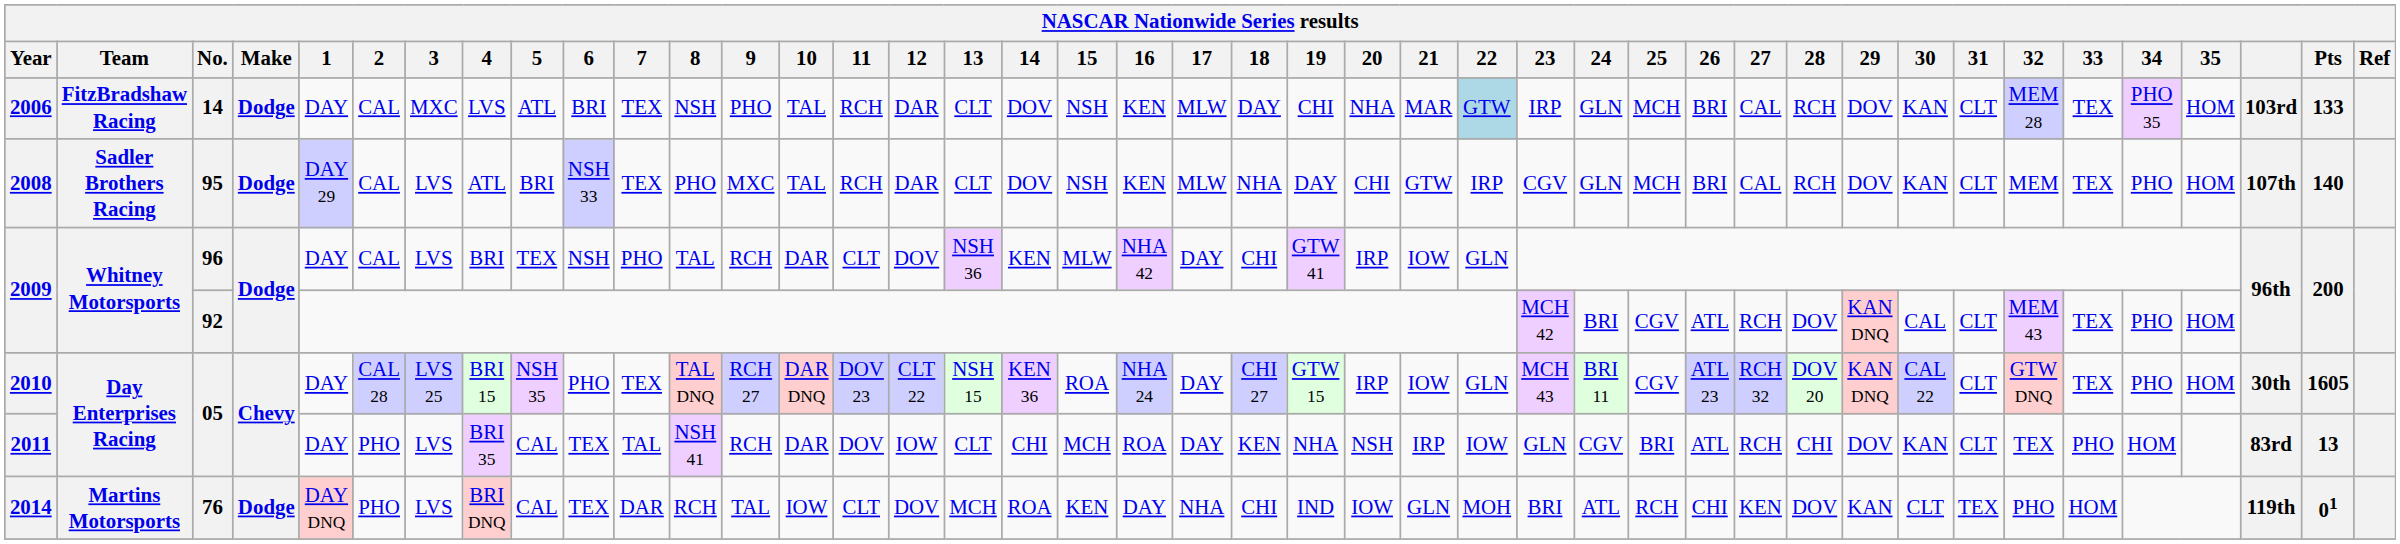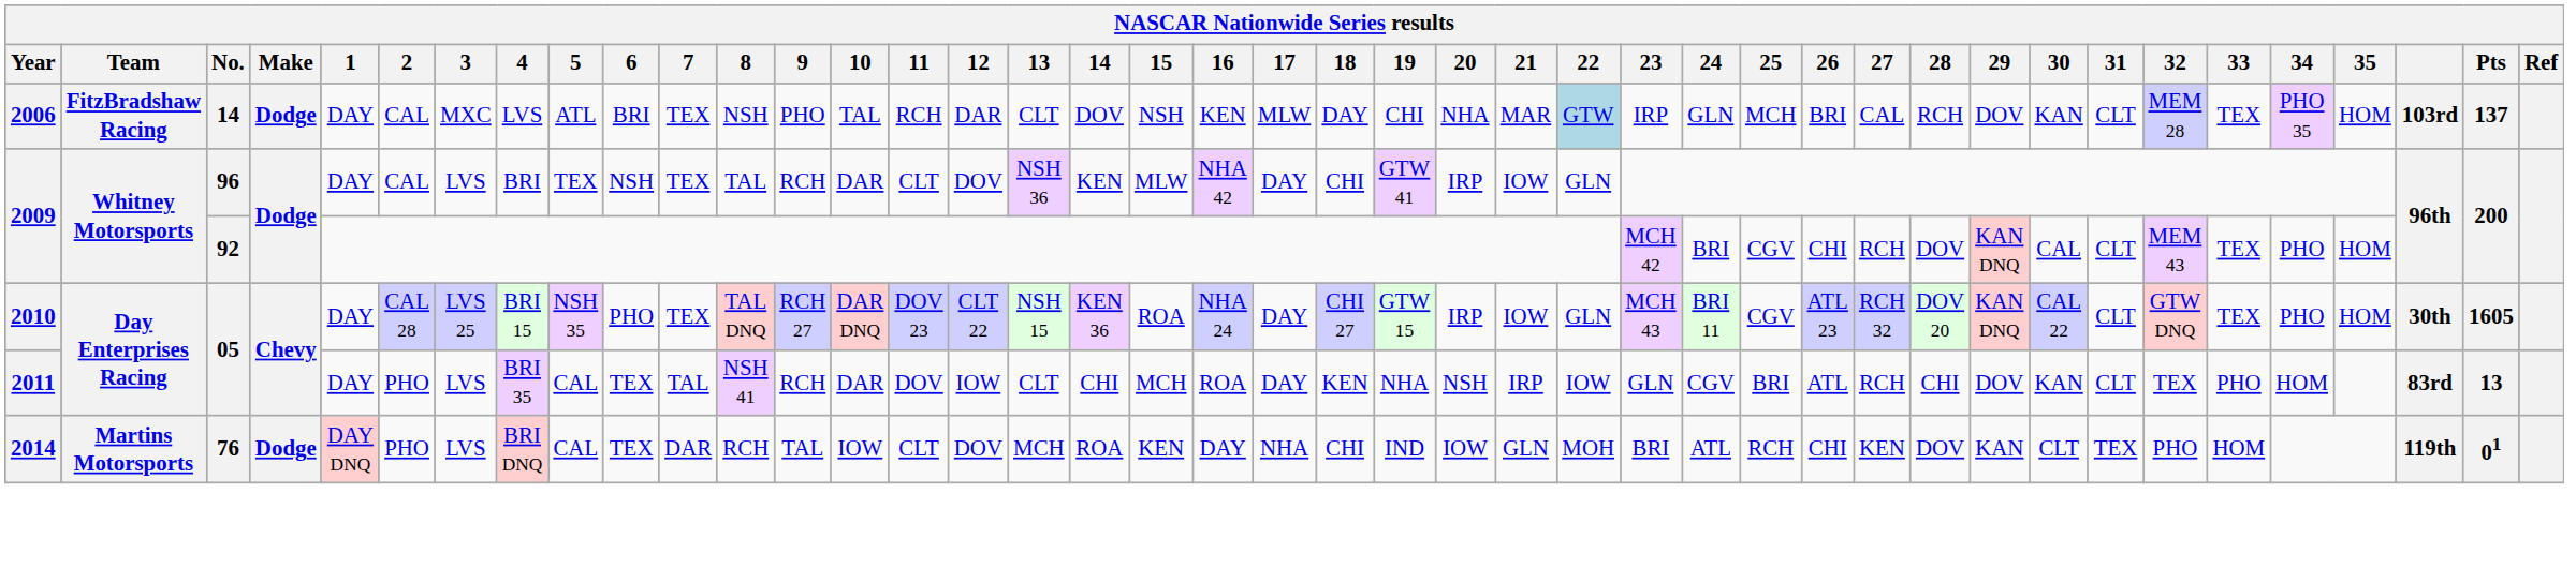 <table class="wikitable" style="text-align:center; font-size:75%">
 <tr>
 <th colspan=42><a href='#'>NASCAR Nationwide Series</a> results</th>
 </tr>
 <tr>
 <th>Year</th>
 <th>Team</th>
 <th>No.</th>
 <th>Make</th>
 <th>1</th>
 <th>2</th>
 <th>3</th>
 <th>4</th>
 <th>5</th>
 <th>6</th>
 <th>7</th>
 <th>8</th>
 <th>9</th>
 <th>10</th>
 <th>11</th>
 <th>12</th>
 <th>13</th>
 <th>14</th>
 <th>15</th>
 <th>16</th>
 <th>17</th>
 <th>18</th>
 <th>19</th>
 <th>20</th>
 <th>21</th>
 <th>22</th>
 <th>23</th>
 <th>24</th>
 <th>25</th>
 <th>26</th>
 <th>27</th>
 <th>28</th>
 <th>29</th>
 <th>30</th>
 <th>31</th>
 <th>32</th>
 <th>33</th>
 <th>34</th>
 <th>35</th>
 <th></th>
 <th>Pts</th>
 <th>Ref</th>
 </tr>
 <tr>
 <th><a href='#'>2006</a></th>
 <th><a href='#'>FitzBradshaw Racing</a></th>
 <th>14</th>
 <th><a href='#'>Dodge</a></th>
 <td><a href='#'>DAY</a></td>
 <td><a href='#'>CAL</a></td>
 <td><a href='#'>MXC</a></td>
 <td><a href='#'>LVS</a></td>
 <td><a href='#'>ATL</a></td>
 <td><a href='#'>BRI</a></td>
 <td><a href='#'>TEX</a></td>
 <td><a href='#'>NSH</a></td>
 <td><a href='#'>PHO</a></td>
 <td><a href='#'>TAL</a></td>
 <td><a href='#'>RCH</a></td>
 <td><a href='#'>DAR</a></td>
 <td><a href='#'>CLT</a></td>
 <td><a href='#'>DOV</a></td>
 <td><a href='#'>NSH</a></td>
 <td><a href='#'>KEN</a></td>
 <td><a href='#'>MLW</a></td>
 <td><a href='#'>DAY</a></td>
 <td><a href='#'>CHI</a></td>
 <td><a href='#'>NHA</a></td>
 <td><a href='#'>MAR</a></td>
 <td style="background: lightblue;"><a href='#'>GTW</a></td>
 <td><a href='#'>IRP</a></td>
 <td><a href='#'>GLN</a></td>
 <td><a href='#'>MCH</a></td>
 <td><a href='#'>BRI</a></td>
 <td><a href='#'>CAL</a></td>
 <td><a href='#'>RCH</a></td>
 <td><a href='#'>DOV</a></td>
 <td><a href='#'>KAN</a></td>
 <td><a href='#'>CLT</a></td>
 <td style="background:#CFCFFF;"><a href='#'>MEM</a><br><small>28</small></td>
 <td><a href='#'>TEX</a></td>
 <td style="background:#EFCFFF;"><a href='#'>PHO</a><br><small>35</small></td>
 <td><a href='#'>HOM</a></td>
 <th>103rd</th>
-<th>133</th>
-<th></th>
-</tr>
-<tr>
-<th><a href='#'>2008</a></th>
-<th><a href='#'>Sadler Brothers Racing</a></th>
-<th>95</th>
-<th><a href='#'>Dodge</a></th>
-<td style="background:#CFCFFF;"><a href='#'>DAY</a><br><small>29</small></td>
-<td><a href='#'>CAL</a></td>
-<td><a href='#'>LVS</a></td>
-<td><a href='#'>ATL</a></td>
-<td><a href='#'>BRI</a></td>
-<td style="background:#CFCFFF;"><a href='#'>NSH</a><br><small>33</small></td>
-<td><a href='#'>TEX</a></td>
-<td><a href='#'>PHO</a></td>
-<td><a href='#'>MXC</a></td>
-<td><a href='#'>TAL</a></td>
-<td><a href='#'>RCH</a></td>
-<td><a href='#'>DAR</a></td>
-<td><a href='#'>CLT</a></td>
-<td><a href='#'>DOV</a></td>
-<td><a href='#'>NSH</a></td>
-<td><a href='#'>KEN</a></td>
-<td><a href='#'>MLW</a></td>
-<td><a href='#'>NHA</a></td>
-<td><a href='#'>DAY</a></td>
-<td><a href='#'>CHI</a></td>
-<td><a href='#'>GTW</a></td>
-<td><a href='#'>IRP</a></td>
-<td><a href='#'>CGV</a></td>
-<td><a href='#'>GLN</a></td>
-<td><a href='#'>MCH</a></td>
-<td><a href='#'>BRI</a></td>
-<td><a href='#'>CAL</a></td>
-<td><a href='#'>RCH</a></td>
-<td><a href='#'>DOV</a></td>
-<td><a href='#'>KAN</a></td>
-<td><a href='#'>CLT</a></td>
-<td><a href='#'>MEM</a></td>
-<td><a href='#'>TEX</a></td>
-<td><a href='#'>PHO</a></td>
-<td><a href='#'>HOM</a></td>
-<th>107th</th>
-<th>140</th>
+<th>137</th>
 <th></th>
 </tr>
 <tr>
 <th rowspan=2><a href='#'>2009</a></th>
 <th rowspan=2><a href='#'>Whitney Motorsports</a></th>
 <th>96</th>
 <th rowspan=2><a href='#'>Dodge</a></th>
 <td><a href='#'>DAY</a></td>
 <td><a href='#'>CAL</a></td>
 <td><a href='#'>LVS</a></td>
 <td><a href='#'>BRI</a></td>
 <td><a href='#'>TEX</a></td>
 <td><a href='#'>NSH</a></td>
-<td><a href='#'>PHO</a></td>
+<td><a href='#'>TEX</a></td>
 <td><a href='#'>TAL</a></td>
 <td><a href='#'>RCH</a></td>
 <td><a href='#'>DAR</a></td>
 <td><a href='#'>CLT</a></td>
 <td><a href='#'>DOV</a></td>
 <td style="background:#EFCFFF;"><a href='#'>NSH</a><br><small>36</small></td>
 <td><a href='#'>KEN</a></td>
 <td><a href='#'>MLW</a></td>
 <td style="background:#EFCFFF;"><a href='#'>NHA</a><br><small>42</small></td>
 <td><a href='#'>DAY</a></td>
 <td><a href='#'>CHI</a></td>
 <td style="background:#EFCFFF;"><a href='#'>GTW</a><br><small>41</small></td>
 <td><a href='#'>IRP</a></td>
 <td><a href='#'>IOW</a></td>
 <td><a href='#'>GLN</a></td>
 <td colspan=13></td>
 <th rowspan=2>96th</th>
 <th rowspan=2>200</th>
 <th rowspan=2></th>
 </tr>
 <tr>
 <th>92</th>
 <td colspan=22></td>
 <td style="background:#EFCFFF;"><a href='#'>MCH</a><br><small>42</small></td>
 <td><a href='#'>BRI</a></td>
 <td><a href='#'>CGV</a></td>
-<td><a href='#'>ATL</a></td>
+<td><a href='#'>CHI</a></td>
 <td><a href='#'>RCH</a></td>
 <td><a href='#'>DOV</a></td>
 <td style="background:#FFCFCF;"><a href='#'>KAN</a><br><small>DNQ</small></td>
 <td><a href='#'>CAL</a></td>
 <td><a href='#'>CLT</a></td>
 <td style="background:#EFCFFF;"><a href='#'>MEM</a><br><small>43</small></td>
 <td><a href='#'>TEX</a></td>
 <td><a href='#'>PHO</a></td>
 <td><a href='#'>HOM</a></td>
 </tr>
 <tr>
 <th><a href='#'>2010</a></th>
 <th rowspan=2><a href='#'>Day Enterprises Racing</a></th>
 <th rowspan=2>05</th>
 <th rowspan=2><a href='#'>Chevy</a></th>
 <td><a href='#'>DAY</a></td>
 <td style="background:#CFCFFF;"><a href='#'>CAL</a><br><small>28</small></td>
 <td style="background:#CFCFFF;"><a href='#'>LVS</a><br><small>25</small></td>
 <td style="background:#DFFFDF;"><a href='#'>BRI</a><br><small>15</small></td>
 <td style="background:#EFCFFF;"><a href='#'>NSH</a><br><small>35</small></td>
 <td><a href='#'>PHO</a></td>
 <td><a href='#'>TEX</a></td>
 <td style="background:#FFCFCF;"><a href='#'>TAL</a><br><small>DNQ</small></td>
 <td style="background:#CFCFFF;"><a href='#'>RCH</a><br><small>27</small></td>
 <td style="background:#FFCFCF;"><a href='#'>DAR</a><br><small>DNQ</small></td>
 <td style="background:#CFCFFF;"><a href='#'>DOV</a><br><small>23</small></td>
 <td style="background:#CFCFFF;"><a href='#'>CLT</a><br><small>22</small></td>
 <td style="background:#DFFFDF;"><a href='#'>NSH</a><br><small>15</small></td>
 <td style="background:#EFCFFF;"><a href='#'>KEN</a><br><small>36</small></td>
 <td><a href='#'>ROA</a></td>
 <td style="background:#CFCFFF;"><a href='#'>NHA</a><br><small>24</small></td>
 <td><a href='#'>DAY</a></td>
 <td style="background:#CFCFFF;"><a href='#'>CHI</a><br><small>27</small></td>
 <td style="background:#DFFFDF;"><a href='#'>GTW</a><br><small>15</small></td>
 <td><a href='#'>IRP</a></td>
 <td><a href='#'>IOW</a></td>
 <td><a href='#'>GLN</a></td>
 <td style="background:#EFCFFF;"><a href='#'>MCH</a><br><small>43</small></td>
 <td style="background:#DFFFDF;"><a href='#'>BRI</a><br><small>11</small></td>
 <td><a href='#'>CGV</a></td>
 <td style="background:#CFCFFF;"><a href='#'>ATL</a><br><small>23</small></td>
 <td style="background:#CFCFFF;"><a href='#'>RCH</a><br><small>32</small></td>
 <td style="background:#DFFFDF;"><a href='#'>DOV</a><br><small>20</small></td>
 <td style="background:#FFCFCF;"><a href='#'>KAN</a><br><small>DNQ</small></td>
 <td style="background:#CFCFFF;"><a href='#'>CAL</a><br><small>22</small></td>
 <td><a href='#'>CLT</a></td>
 <td style="background:#FFCFCF;"><a href='#'>GTW</a><br><small>DNQ</small></td>
 <td><a href='#'>TEX</a></td>
 <td><a href='#'>PHO</a></td>
 <td><a href='#'>HOM</a></td>
 <th>30th</th>
 <th>1605</th>
 <th></th>
 </tr>
 <tr>
 <th><a href='#'>2011</a></th>
 <td><a href='#'>DAY</a></td>
 <td><a href='#'>PHO</a></td>
 <td><a href='#'>LVS</a></td>
 <td style="background:#EFCFFF;"><a href='#'>BRI</a><br><small>35</small></td>
 <td><a href='#'>CAL</a></td>
 <td><a href='#'>TEX</a></td>
 <td><a href='#'>TAL</a></td>
 <td style="background:#EFCFFF;"><a href='#'>NSH</a><br><small>41</small></td>
 <td><a href='#'>RCH</a></td>
 <td><a href='#'>DAR</a></td>
 <td><a href='#'>DOV</a></td>
 <td><a href='#'>IOW</a></td>
 <td><a href='#'>CLT</a></td>
 <td><a href='#'>CHI</a></td>
 <td><a href='#'>MCH</a></td>
 <td><a href='#'>ROA</a></td>
 <td><a href='#'>DAY</a></td>
 <td><a href='#'>KEN</a></td>
 <td><a href='#'>NHA</a></td>
 <td><a href='#'>NSH</a></td>
 <td><a href='#'>IRP</a></td>
 <td><a href='#'>IOW</a></td>
 <td><a href='#'>GLN</a></td>
 <td><a href='#'>CGV</a></td>
 <td><a href='#'>BRI</a></td>
 <td><a href='#'>ATL</a></td>
 <td><a href='#'>RCH</a></td>
 <td><a href='#'>CHI</a></td>
 <td><a href='#'>DOV</a></td>
 <td><a href='#'>KAN</a></td>
 <td><a href='#'>CLT</a></td>
 <td><a href='#'>TEX</a></td>
 <td><a href='#'>PHO</a></td>
 <td><a href='#'>HOM</a></td>
 <td></td>
 <th>83rd</th>
 <th>13</th>
 <th></th>
 </tr>
 <tr>
 <th><a href='#'>2014</a></th>
 <th><a href='#'>Martins Motorsports</a></th>
 <th>76</th>
 <th><a href='#'>Dodge</a></th>
 <td style="background:#FFCFCF;"><a href='#'>DAY</a><br><small>DNQ</small></td>
 <td><a href='#'>PHO</a></td>
 <td><a href='#'>LVS</a></td>
 <td style="background:#FFCFCF;"><a href='#'>BRI</a><br><small>DNQ</small></td>
 <td><a href='#'>CAL</a></td>
 <td><a href='#'>TEX</a></td>
 <td><a href='#'>DAR</a></td>
 <td><a href='#'>RCH</a></td>
 <td><a href='#'>TAL</a></td>
 <td><a href='#'>IOW</a></td>
 <td><a href='#'>CLT</a></td>
 <td><a href='#'>DOV</a></td>
 <td><a href='#'>MCH</a></td>
 <td><a href='#'>ROA</a></td>
 <td><a href='#'>KEN</a></td>
 <td><a href='#'>DAY</a></td>
 <td><a href='#'>NHA</a></td>
 <td><a href='#'>CHI</a></td>
 <td><a href='#'>IND</a></td>
 <td><a href='#'>IOW</a></td>
 <td><a href='#'>GLN</a></td>
 <td><a href='#'>MOH</a></td>
 <td><a href='#'>BRI</a></td>
 <td><a href='#'>ATL</a></td>
 <td><a href='#'>RCH</a></td>
 <td><a href='#'>CHI</a></td>
 <td><a href='#'>KEN</a></td>
 <td><a href='#'>DOV</a></td>
 <td><a href='#'>KAN</a></td>
 <td><a href='#'>CLT</a></td>
 <td><a href='#'>TEX</a></td>
 <td><a href='#'>PHO</a></td>
 <td><a href='#'>HOM</a></td>
 <td colspan=2></td>
 <th>119th</th>
 <th>0<sup>1</sup></th>
 <th></th>
 </tr>
 </table>
